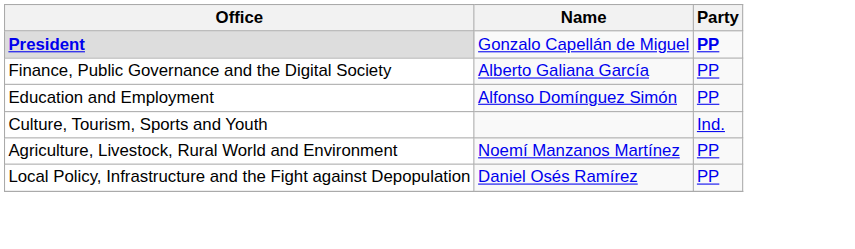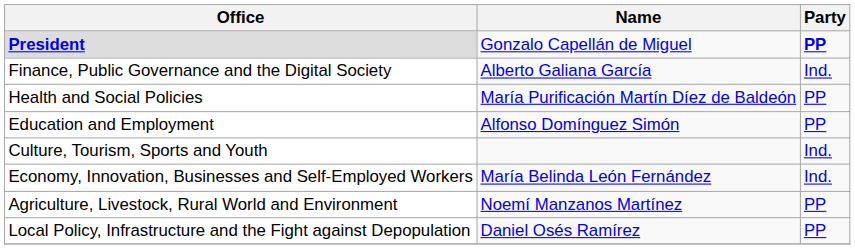 <table class="wikitable">
 <tr>
 <th>Office</th>
 <th>Name</th>
 <th>Party</th>
 </tr>
 <tr>
 <td bgcolor="#DDDDDD"><strong><a href='#'>President</a></strong></td>
 <td><a href='#'>Gonzalo Capellán de Miguel</a></td>
 <td><strong><a href='#'>PP</a></strong></td>
 </tr>
 <tr>
 <td bgcolor="#FFFFFF">Finance, Public Governance and the Digital Society</td>
 <td><a href='#'>Alberto Galiana García</a></td>
+<td><a href='#'>Ind.</a></td>
+</tr>
+<tr>
+<td bgcolor="#FFFFFF">Health and Social Policies</td>
+<td><a href='#'>María Purificación Martín Díez de Baldeón</a></td>
 <td><a href='#'>PP</a></td>
 </tr>
 <tr>
 <td bgcolor="#FFFFFF">Education and Employment</td>
 <td><a href='#'>Alfonso Domínguez Simón</a></td>
 <td><a href='#'>PP</a></td>
 </tr>
 <tr>
 <td bgcolor="#FFFFFF">Culture, Tourism, Sports and Youth</td>
 <td></td>
+<td><a href='#'>Ind.</a></td>
+</tr>
+<tr>
+<td bgcolor="#FFFFFF">Economy, Innovation, Businesses and Self-Employed Workers</td>
+<td><a href='#'>María Belinda León Fernández</a></td>
 <td><a href='#'>Ind.</a></td>
 </tr>
 <tr>
 <td bgcolor="#FFFFFF">Agriculture, Livestock, Rural World and Environment</td>
 <td><a href='#'>Noemí Manzanos Martínez</a></td>
 <td><a href='#'>PP</a></td>
 </tr>
 <tr>
 <td bgcolor="#FFFFFF">Local Policy, Infrastructure and the Fight against Depopulation</td>
 <td><a href='#'>Daniel Osés Ramírez</a></td>
 <td><a href='#'>PP</a></td>
 </tr>
 <tr>
 </tr>
 </table>
